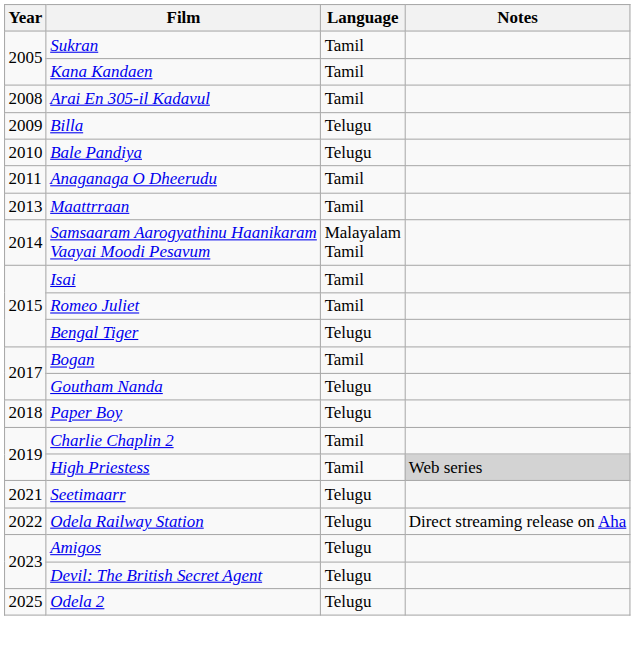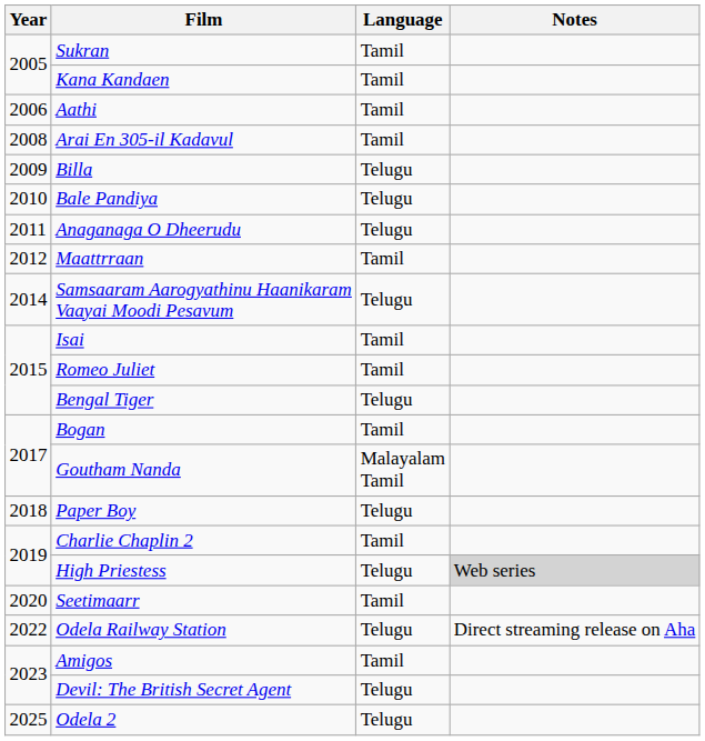 <table class="wikitable">
 <tr>
 <th>Year</th>
 <th>Film</th>
 <th>Language</th>
 <th>Notes</th>
 </tr>
 <tr>
 <td rowspan="2">2005</td>
 <td><em><a href='#'>Sukran</a></em></td>
 <td>Tamil</td>
 <td></td>
 </tr>
 <tr>
 <td><em><a href='#'>Kana Kandaen</a></em></td>
+<td>Tamil</td>
+<td></td>
+</tr>
+<tr>
+<td>2006</td>
+<td><em><a href='#'>Aathi</a></em></td>
 <td>Tamil</td>
 <td></td>
 </tr>
 <tr>
 <td>2008</td>
 <td><em><a href='#'>Arai En 305-il Kadavul</a></em></td>
 <td>Tamil</td>
 <td></td>
 </tr>
 <tr>
 <td>2009</td>
 <td><em><a href='#'>Billa</a></em></td>
 <td>Telugu</td>
 <td></td>
 </tr>
 <tr>
 <td>2010</td>
 <td><em><a href='#'>Bale Pandiya</a></em></td>
 <td>Telugu</td>
 <td></td>
 </tr>
 <tr>
 <td>2011</td>
 <td><em><a href='#'>Anaganaga O Dheerudu</a></em></td>
-<td>Tamil</td>
+<td>Telugu</td>
 <td></td>
 </tr>
 <tr>
-<td>2013</td>
+<td>2012</td>
 <td><em><a href='#'>Maattrraan</a></em></td>
 <td>Tamil</td>
 <td></td>
 </tr>
 <tr>
 <td>2014</td>
 <td><em><a href='#'>Samsaaram Aarogyathinu Haanikaram</a></em><br><em><a href='#'>Vaayai Moodi Pesavum</a></em></td>
-<td>Malayalam<br>Tamil</td>
+<td>Telugu</td>
 <td></td>
 </tr>
 <tr>
 <td rowspan="3">2015</td>
 <td><em><a href='#'>Isai</a></em></td>
 <td>Tamil</td>
 <td></td>
 </tr>
 <tr>
 <td><em><a href='#'>Romeo Juliet</a></em></td>
 <td>Tamil</td>
 <td></td>
 </tr>
 <tr>
 <td><em><a href='#'>Bengal Tiger</a></em></td>
 <td>Telugu</td>
 <td></td>
 </tr>
 <tr>
 <td rowspan="2">2017</td>
 <td><em><a href='#'>Bogan</a></em></td>
 <td>Tamil</td>
 <td></td>
 </tr>
 <tr>
 <td><em><a href='#'>Goutham Nanda</a></em></td>
-<td>Telugu</td>
+<td>Malayalam<br>Tamil</td>
 <td></td>
 </tr>
 <tr>
 <td>2018</td>
 <td><em><a href='#'>Paper Boy</a></em></td>
 <td>Telugu</td>
 <td></td>
 </tr>
 <tr>
 <td rowspan="2">2019</td>
 <td><em><a href='#'>Charlie Chaplin 2</a></em></td>
 <td>Tamil</td>
 <td></td>
 </tr>
 <tr>
 <td><em><a href='#'>High Priestess</a></em></td>
-<td>Tamil</td>
+<td>Telugu</td>
 <td style="background: lightgrey;">Web series</td>
 </tr>
 <tr>
-<td>2021</td>
+<td>2020</td>
 <td><em><a href='#'>Seetimaarr</a></em></td>
-<td>Telugu</td>
+<td>Tamil</td>
 <td></td>
 </tr>
 <tr>
 <td>2022</td>
 <td><em><a href='#'>Odela Railway Station</a></em></td>
 <td>Telugu</td>
 <td>Direct streaming release on <a href='#'>Aha</a></td>
 </tr>
 <tr>
 <td rowspan="2">2023</td>
 <td><em><a href='#'>Amigos</a></em></td>
-<td>Telugu</td>
+<td>Tamil</td>
 <td></td>
 </tr>
 <tr>
 <td><em><a href='#'>Devil: The British Secret Agent</a></em></td>
 <td>Telugu</td>
 <td></td>
 </tr>
 <tr>
 <td>2025</td>
 <td><em><a href='#'>Odela 2</a></em></td>
 <td>Telugu</td>
 <td></td>
 </tr>
 </table>
